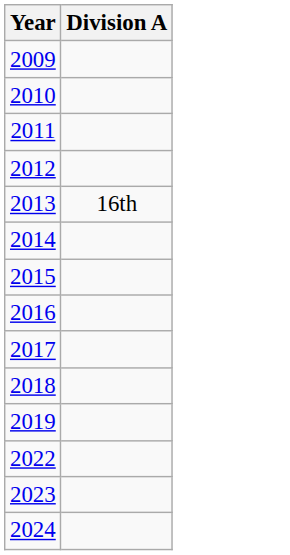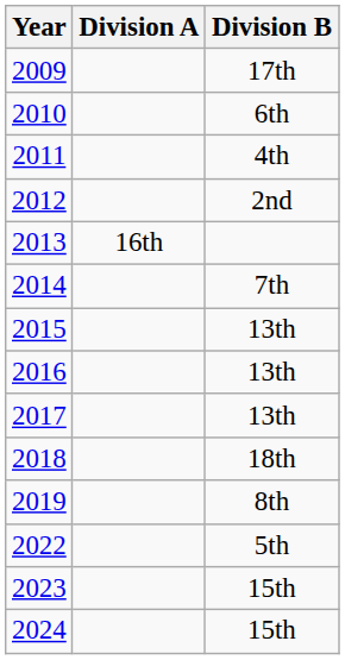 <table class="wikitable" style="text-align:center">
 <tr>
 <th>Year</th>
 <th>Division A</th>
+<th>Division B</th>
 </tr>
 <tr>
 <td><a href='#'>2009</a></td>
 <td></td>
+<td>17th</td>
 </tr>
 <tr>
 <td><a href='#'>2010</a></td>
 <td></td>
+<td>6th</td>
 </tr>
 <tr>
 <td><a href='#'>2011</a></td>
 <td></td>
+<td>4th</td>
 </tr>
 <tr>
 <td><a href='#'>2012</a></td>
 <td></td>
+<td> 2nd</td>
 </tr>
 <tr>
 <td><a href='#'>2013</a></td>
 <td>16th</td>
+<td></td>
 </tr>
 <tr>
 <td><a href='#'>2014</a></td>
 <td></td>
+<td>7th</td>
 </tr>
 <tr>
 <td><a href='#'>2015</a></td>
 <td></td>
+<td>13th</td>
 </tr>
 <tr>
 <td><a href='#'>2016</a></td>
 <td></td>
+<td>13th</td>
 </tr>
 <tr>
 <td><a href='#'>2017</a></td>
 <td></td>
+<td>13th</td>
 </tr>
 <tr>
 <td><a href='#'>2018</a></td>
 <td></td>
+<td>18th</td>
 </tr>
 <tr>
 <td><a href='#'>2019</a></td>
 <td></td>
+<td>8th</td>
 </tr>
 <tr>
 <td><a href='#'>2022</a></td>
 <td></td>
+<td>5th</td>
 </tr>
 <tr>
 <td><a href='#'>2023</a></td>
 <td></td>
+<td>15th</td>
 </tr>
 <tr>
 <td><a href='#'>2024</a></td>
 <td></td>
+<td>15th</td>
 </tr>
 </table>
